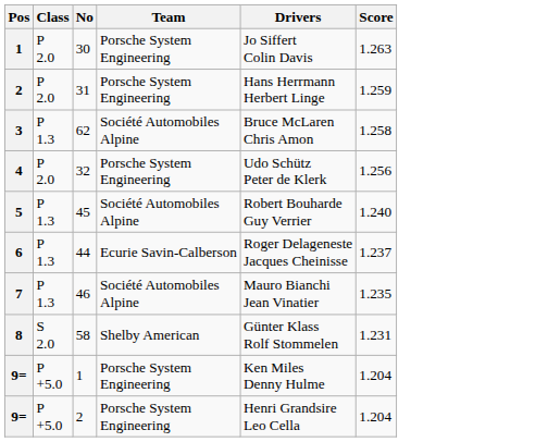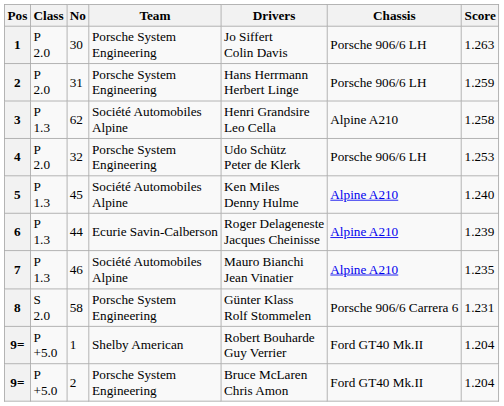 <table class="wikitable" style="font-size: 95%;">
 <tr>
 <th>Pos</th>
 <th>Class</th>
 <th>No</th>
 <th>Team</th>
 <th>Drivers</th>
+<th>Chassis</th>
 <th>Score</th>
 </tr>
 <tr>
 <th>1</th>
 <td>P<br>2.0</td>
 <td>30</td>
 <td> Porsche System<br>Engineering</td>
 <td> Jo Siffert<br> Colin Davis</td>
+<td>Porsche 906/6 LH</td>
 <td>1.263</td>
 </tr>
 <tr>
 <th>2</th>
 <td>P<br>2.0</td>
 <td>31</td>
 <td> Porsche System<br>Engineering</td>
 <td> Hans Herrmann<br> Herbert Linge</td>
+<td>Porsche 906/6 LH</td>
 <td>1.259</td>
 </tr>
 <tr>
 <th>3</th>
 <td>P<br>1.3</td>
 <td>62</td>
 <td> Société Automobiles<br>Alpine</td>
-<td> Bruce McLaren<br> Chris Amon</td>
+<td> Henri Grandsire<br> Leo Cella</td>
+<td>Alpine A210</td>
 <td>1.258</td>
 </tr>
 <tr>
 <th>4</th>
 <td>P<br>2.0</td>
 <td>32</td>
 <td> Porsche System<br>Engineering</td>
 <td> Udo Schütz<br> Peter de Klerk</td>
-<td>1.256</td>
+<td>Porsche 906/6 LH</td>
+<td>1.253</td>
 </tr>
 <tr>
 <th>5</th>
 <td>P<br>1.3</td>
 <td>45</td>
 <td> Société Automobiles<br>Alpine</td>
-<td> Robert Bouharde<br> Guy Verrier</td>
+<td> Ken Miles<br> Denny Hulme</td>
+<td><a href='#'>Alpine A210</a></td>
 <td>1.240</td>
 </tr>
 <tr>
 <th>6</th>
 <td>P<br>1.3</td>
 <td>44</td>
 <td> Ecurie Savin-Calberson</td>
 <td> Roger Delageneste<br> Jacques Cheinisse</td>
-<td>1.237</td>
+<td><a href='#'>Alpine A210</a></td>
+<td>1.239</td>
 </tr>
 <tr>
 <th>7</th>
 <td>P<br>1.3</td>
 <td>46</td>
 <td> Société Automobiles<br>Alpine</td>
 <td> Mauro Bianchi<br> Jean Vinatier</td>
+<td><a href='#'>Alpine A210</a></td>
 <td>1.235</td>
 </tr>
 <tr>
 <th>8</th>
 <td>S<br>2.0</td>
 <td>58</td>
-<td> Shelby American</td>
+<td> Porsche System<br>Engineering</td>
 <td> Günter Klass<br> Rolf Stommelen</td>
+<td>Porsche 906/6 Carrera 6</td>
 <td>1.231</td>
 </tr>
 <tr>
 <th>9=</th>
 <td>P<br>+5.0</td>
 <td>1</td>
-<td> Porsche System<br>Engineering</td>
-<td> Ken Miles<br> Denny Hulme</td>
+<td> Shelby American</td>
+<td> Robert Bouharde<br> Guy Verrier</td>
+<td>Ford GT40 Mk.II</td>
 <td>1.204</td>
 </tr>
 <tr>
 <th>9=</th>
 <td>P<br>+5.0</td>
 <td>2</td>
 <td> Porsche System<br>Engineering</td>
-<td> Henri Grandsire<br> Leo Cella</td>
+<td> Bruce McLaren<br> Chris Amon</td>
+<td>Ford GT40 Mk.II</td>
 <td>1.204</td>
 </tr>
 </table>
